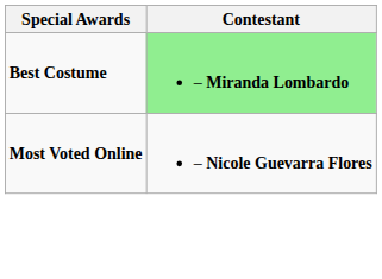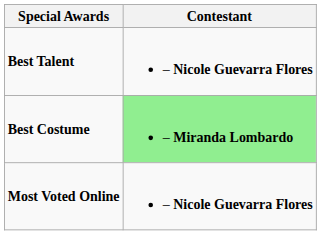 <table class="wikitable sortable" style="font-size: 95%;">
 <tr>
 <th>Special Awards</th>
 <th>Contestant</th>
+</tr>
+<tr>
+<td><strong>Best Talent</strong></td>
+<td><br><ul><li><strong></strong> – <strong>Nicole Guevarra Flores</strong></li></ul></td>
 </tr>
 <tr>
 <td><strong>Best Costume</strong></td>
 <td style="background: lightgreen;"><br><ul><li><strong></strong> – <strong>Miranda Lombardo</strong></li></ul></td>
 </tr>
 <tr>
 <td><strong>Most Voted Online</strong></td>
 <td><br><ul><li><strong></strong> – <strong>Nicole Guevarra Flores</strong></li></ul></td>
 </tr>
 </table>
